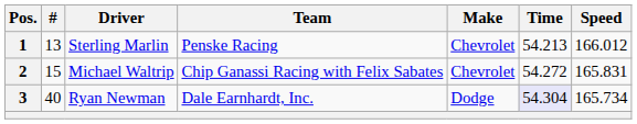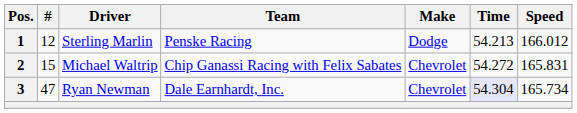 <table class="wikitable" style="font-size:95%">
 <tr>
 <th>Pos.</th>
 <th>#</th>
 <th>Driver</th>
 <th>Team</th>
 <th>Make</th>
 <th>Time</th>
 <th>Speed</th>
 </tr>
 <tr>
 <th>1</th>
-<td>13</td>
+<td>12</td>
 <td><a href='#'>Sterling Marlin</a></td>
 <td><a href='#'>Penske Racing</a></td>
-<td><a href='#'>Chevrolet</a></td>
+<td><a href='#'>Dodge</a></td>
 <td>54.213</td>
 <td>166.012</td>
 </tr>
 <tr>
 <th>2</th>
 <td>15</td>
 <td><a href='#'>Michael Waltrip</a></td>
 <td><a href='#'>Chip Ganassi Racing with Felix Sabates</a></td>
 <td><a href='#'>Chevrolet</a></td>
 <td>54.272</td>
 <td>165.831</td>
 </tr>
 <tr>
 <th>3</th>
-<td>40</td>
+<td>47</td>
 <td><a href='#'>Ryan Newman</a></td>
 <td><a href='#'>Dale Earnhardt, Inc.</a></td>
-<td><a href='#'>Dodge</a></td>
+<td><a href='#'>Chevrolet</a></td>
 <td style="background: lavender;">54.304</td>
 <td>165.734</td>
 </tr>
 <tr>
 <th colspan="7"></th>
 </tr>
 </table>
